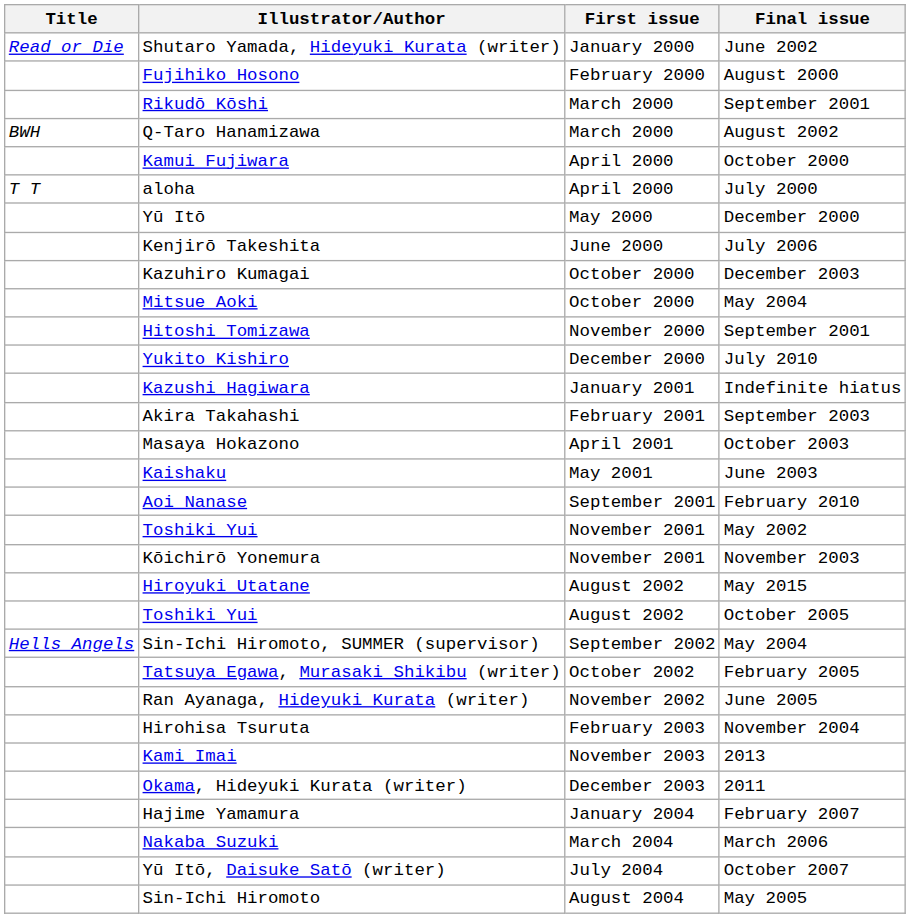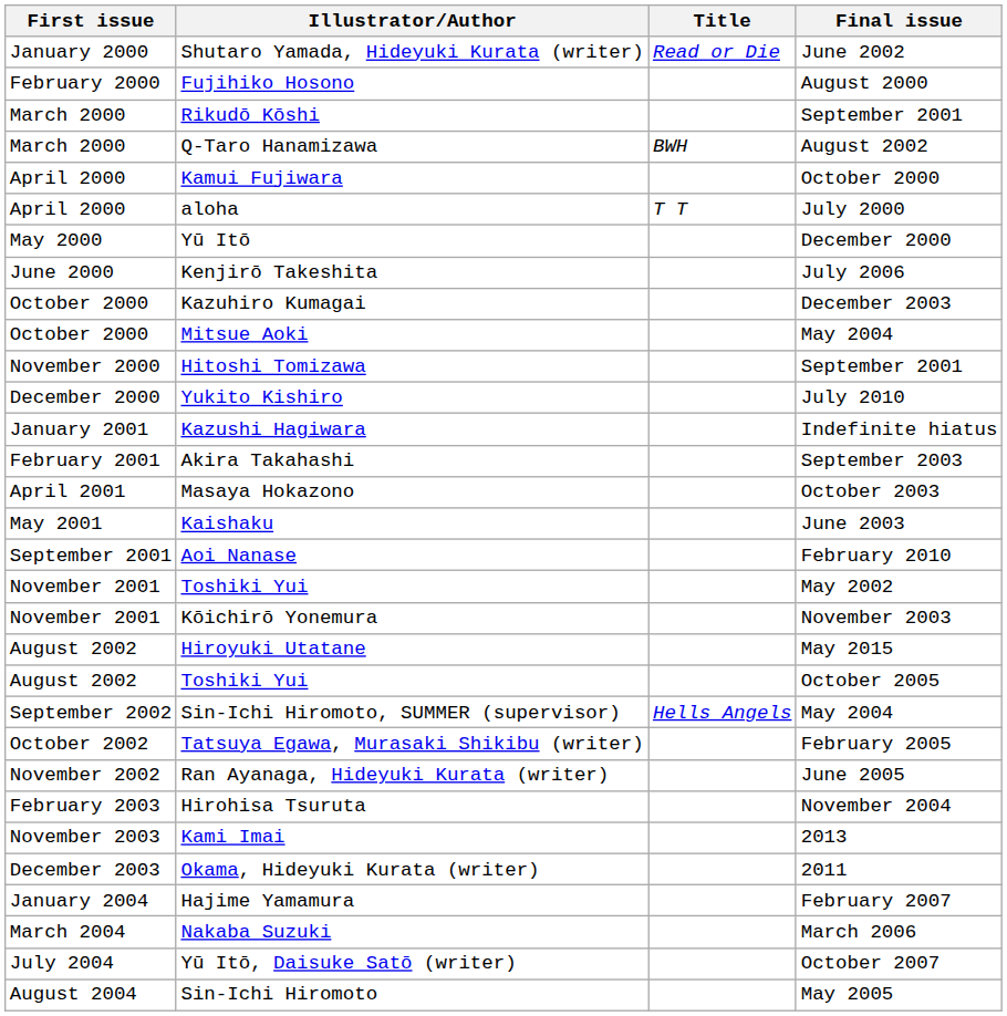 <table class="wikitable sortable" style="background: #FFF;">
 <tr>
+<th>First issue</th>
+<th>Illustrator/Author</th>
 <th>Title</th>
-<th>Illustrator/Author</th>
-<th>First issue</th>
 <th>Final issue</th>
 </tr>
 <tr>
+<td>January 2000</td>
+<td>Shutaro Yamada, <a href='#'>Hideyuki Kurata</a> (writer)</td>
 <td><em><a href='#'>Read or Die</a></em></td>
-<td>Shutaro Yamada, <a href='#'>Hideyuki Kurata</a> (writer)</td>
-<td>January 2000</td>
 <td>June 2002</td>
 </tr>
 <tr>
+<td>February 2000</td>
+<td><a href='#'>Fujihiko Hosono</a></td>
 <td></td>
-<td><a href='#'>Fujihiko Hosono</a></td>
-<td>February 2000</td>
 <td>August 2000</td>
 </tr>
 <tr>
+<td>March 2000</td>
+<td><a href='#'>Rikudō Kōshi</a></td>
 <td></td>
-<td><a href='#'>Rikudō Kōshi</a></td>
-<td>March 2000</td>
 <td>September 2001</td>
 </tr>
 <tr>
+<td>March 2000</td>
+<td>Q-Taro Hanamizawa</td>
 <td><em>BWH</em></td>
-<td>Q-Taro Hanamizawa</td>
-<td>March 2000</td>
 <td>August 2002</td>
 </tr>
 <tr>
+<td>April 2000</td>
+<td><a href='#'>Kamui Fujiwara</a></td>
 <td></td>
-<td><a href='#'>Kamui Fujiwara</a></td>
-<td>April 2000</td>
 <td>October 2000</td>
 </tr>
 <tr>
+<td>April 2000</td>
+<td>aloha</td>
 <td><em>T T</em></td>
-<td>aloha</td>
-<td>April 2000</td>
 <td>July 2000</td>
 </tr>
 <tr>
+<td>May 2000</td>
+<td>Yū Itō</td>
 <td></td>
-<td>Yū Itō</td>
-<td>May 2000</td>
 <td>December 2000</td>
 </tr>
 <tr>
+<td>June 2000</td>
+<td>Kenjirō Takeshita</td>
 <td></td>
-<td>Kenjirō Takeshita</td>
-<td>June 2000</td>
 <td>July 2006</td>
 </tr>
 <tr>
+<td>October 2000</td>
+<td>Kazuhiro Kumagai</td>
 <td></td>
-<td>Kazuhiro Kumagai</td>
-<td>October 2000</td>
 <td>December 2003</td>
 </tr>
 <tr>
+<td>October 2000</td>
+<td><a href='#'>Mitsue Aoki</a></td>
 <td></td>
-<td><a href='#'>Mitsue Aoki</a></td>
-<td>October 2000</td>
 <td>May 2004</td>
 </tr>
 <tr>
+<td>November 2000</td>
+<td><a href='#'>Hitoshi Tomizawa</a></td>
 <td></td>
-<td><a href='#'>Hitoshi Tomizawa</a></td>
-<td>November 2000</td>
 <td>September 2001</td>
 </tr>
 <tr>
+<td>December 2000</td>
+<td><a href='#'>Yukito Kishiro</a></td>
 <td></td>
-<td><a href='#'>Yukito Kishiro</a></td>
-<td>December 2000</td>
 <td>July 2010</td>
 </tr>
 <tr>
+<td>January 2001</td>
+<td><a href='#'>Kazushi Hagiwara</a></td>
 <td></td>
-<td><a href='#'>Kazushi Hagiwara</a></td>
-<td>January 2001</td>
 <td>Indefinite hiatus</td>
 </tr>
 <tr>
+<td>February 2001</td>
+<td>Akira Takahashi</td>
 <td></td>
-<td>Akira Takahashi</td>
-<td>February 2001</td>
 <td>September 2003</td>
 </tr>
 <tr>
+<td>April 2001</td>
+<td>Masaya Hokazono</td>
 <td></td>
-<td>Masaya Hokazono</td>
-<td>April 2001</td>
 <td>October 2003</td>
 </tr>
 <tr>
+<td>May 2001</td>
+<td><a href='#'>Kaishaku</a></td>
 <td></td>
-<td><a href='#'>Kaishaku</a></td>
-<td>May 2001</td>
 <td>June 2003</td>
 </tr>
 <tr>
+<td>September 2001</td>
+<td><a href='#'>Aoi Nanase</a></td>
 <td></td>
-<td><a href='#'>Aoi Nanase</a></td>
-<td>September 2001</td>
 <td>February 2010</td>
 </tr>
 <tr>
+<td>November 2001</td>
+<td><a href='#'>Toshiki Yui</a></td>
 <td></td>
-<td><a href='#'>Toshiki Yui</a></td>
-<td>November 2001</td>
 <td>May 2002</td>
 </tr>
 <tr>
+<td>November 2001</td>
+<td>Kōichirō Yonemura</td>
 <td></td>
-<td>Kōichirō Yonemura</td>
-<td>November 2001</td>
 <td>November 2003</td>
 </tr>
 <tr>
+<td>August 2002</td>
+<td><a href='#'>Hiroyuki Utatane</a></td>
 <td></td>
-<td><a href='#'>Hiroyuki Utatane</a></td>
-<td>August 2002</td>
 <td>May 2015</td>
 </tr>
 <tr>
+<td>August 2002</td>
+<td><a href='#'>Toshiki Yui</a></td>
 <td></td>
-<td><a href='#'>Toshiki Yui</a></td>
-<td>August 2002</td>
 <td>October 2005</td>
 </tr>
 <tr>
+<td>September 2002</td>
+<td>Sin-Ichi Hiromoto, SUMMER (supervisor)</td>
 <td><em><a href='#'>Hells Angels</a></em></td>
-<td>Sin-Ichi Hiromoto, SUMMER (supervisor)</td>
-<td>September 2002</td>
 <td>May 2004</td>
 </tr>
 <tr>
+<td>October 2002</td>
+<td><a href='#'>Tatsuya Egawa</a>, <a href='#'>Murasaki Shikibu</a> (writer)</td>
 <td></td>
-<td><a href='#'>Tatsuya Egawa</a>, <a href='#'>Murasaki Shikibu</a> (writer)</td>
-<td>October 2002</td>
 <td>February 2005</td>
 </tr>
 <tr>
+<td>November 2002</td>
+<td>Ran Ayanaga, <a href='#'>Hideyuki Kurata</a> (writer)</td>
 <td></td>
-<td>Ran Ayanaga, <a href='#'>Hideyuki Kurata</a> (writer)</td>
-<td>November 2002</td>
 <td>June 2005</td>
 </tr>
 <tr>
+<td>February 2003</td>
+<td>Hirohisa Tsuruta</td>
 <td></td>
-<td>Hirohisa Tsuruta</td>
-<td>February 2003</td>
 <td>November 2004</td>
 </tr>
 <tr>
+<td>November 2003</td>
+<td><a href='#'>Kami Imai</a></td>
 <td></td>
-<td><a href='#'>Kami Imai</a></td>
-<td>November 2003</td>
 <td>2013</td>
 </tr>
 <tr>
+<td>December 2003</td>
+<td><a href='#'>Okama</a>, Hideyuki Kurata (writer)</td>
 <td></td>
-<td><a href='#'>Okama</a>, Hideyuki Kurata (writer)</td>
-<td>December 2003</td>
 <td>2011</td>
 </tr>
 <tr>
+<td>January 2004</td>
+<td>Hajime Yamamura</td>
 <td></td>
-<td>Hajime Yamamura</td>
-<td>January 2004</td>
 <td>February 2007</td>
 </tr>
 <tr>
+<td>March 2004</td>
+<td><a href='#'>Nakaba Suzuki</a></td>
 <td></td>
-<td><a href='#'>Nakaba Suzuki</a></td>
-<td>March 2004</td>
 <td>March 2006</td>
 </tr>
 <tr>
+<td>July 2004</td>
+<td>Yū Itō, <a href='#'>Daisuke Satō</a> (writer)</td>
 <td></td>
-<td>Yū Itō, <a href='#'>Daisuke Satō</a> (writer)</td>
-<td>July 2004</td>
 <td>October 2007</td>
 </tr>
 <tr>
+<td>August 2004</td>
+<td>Sin-Ichi Hiromoto</td>
 <td></td>
-<td>Sin-Ichi Hiromoto</td>
-<td>August 2004</td>
 <td>May 2005</td>
 </tr>
 </table>
